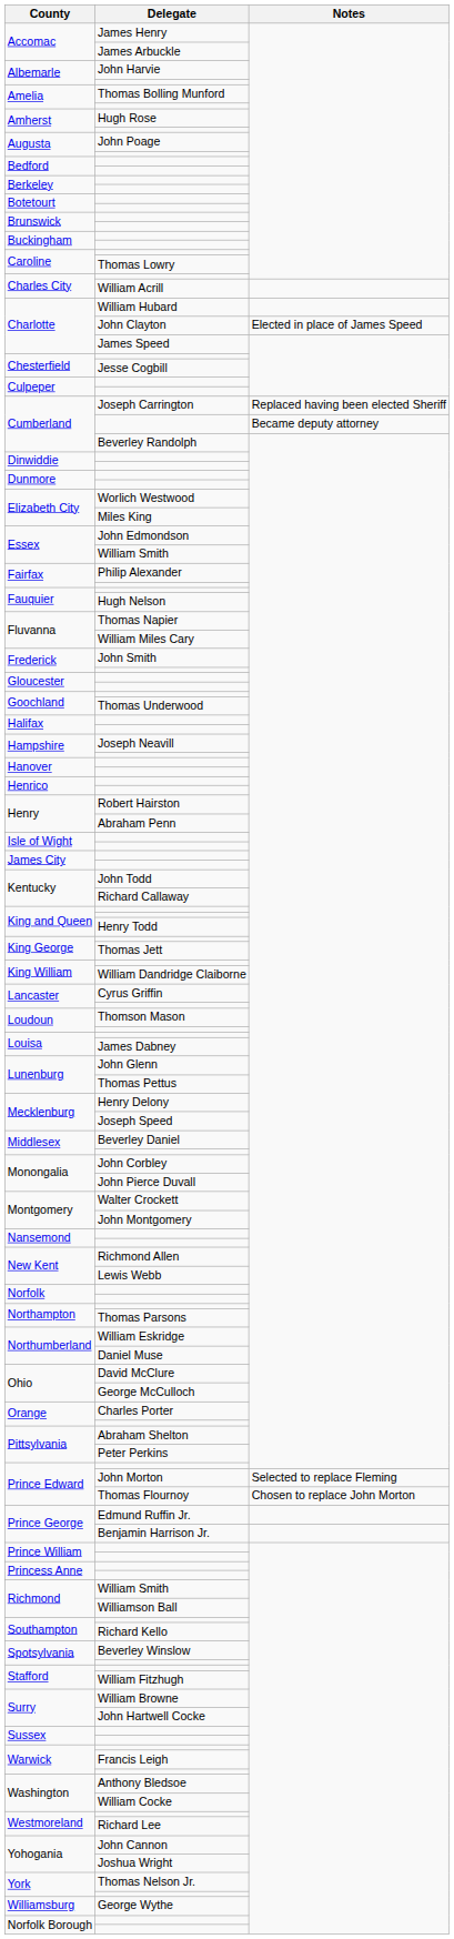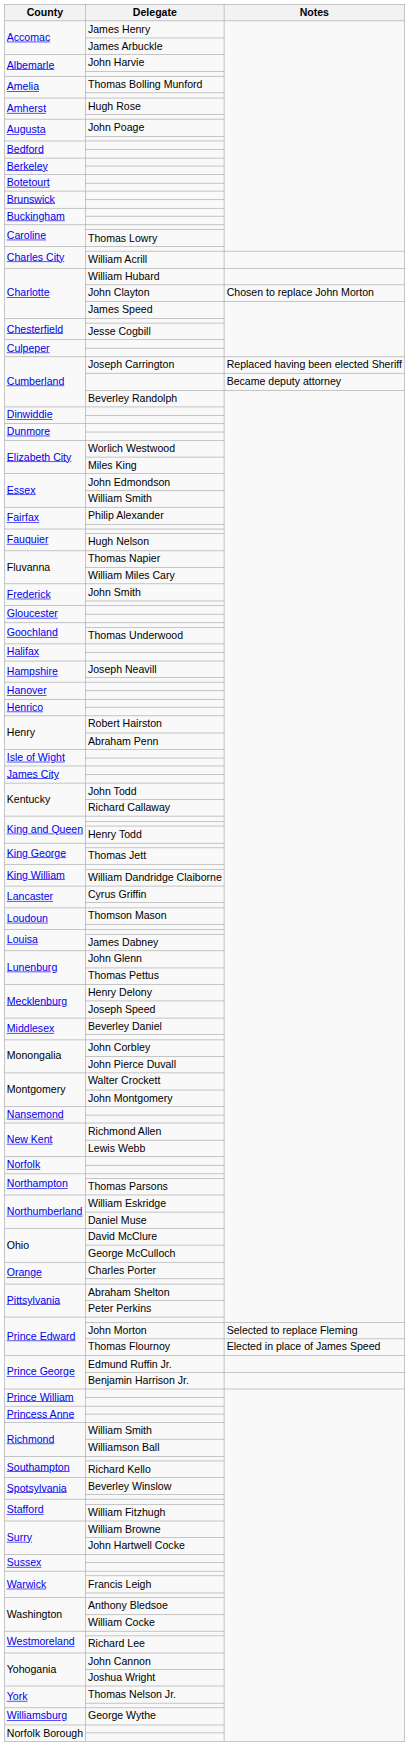 <table class="wikitable sortable">
 <tr>
 <th>County</th>
 <th>Delegate</th>
 <th>Notes</th>
 </tr>
 <tr>
 <td rowspan="2"><a href='#'>Accomac</a></td>
 <td>James Henry</td>
 </tr>
 <tr>
 <td>James Arbuckle</td>
 </tr>
 <tr>
 <td rowspan="2"><a href='#'>Albemarle</a></td>
 <td>John Harvie</td>
 </tr>
 <tr>
 <td></td>
 </tr>
 <tr>
 <td rowspan="2"><a href='#'>Amelia</a></td>
 <td>Thomas Bolling Munford</td>
 </tr>
 <tr>
 <td></td>
 </tr>
 <tr>
 <td rowspan="2"><a href='#'>Amherst</a></td>
 <td>Hugh Rose</td>
 </tr>
 <tr>
 <td></td>
 </tr>
 <tr>
 <td rowspan="2"><a href='#'>Augusta</a></td>
 <td>John Poage</td>
 </tr>
 <tr>
 <td></td>
 </tr>
 <tr>
 <td rowspan="2"><a href='#'>Bedford</a></td>
 <td></td>
 </tr>
 <tr>
 <td></td>
 </tr>
 <tr>
 <td rowspan="2"><a href='#'>Berkeley</a></td>
 <td></td>
 </tr>
 <tr>
 <td></td>
 </tr>
 <tr>
 <td rowspan="2"><a href='#'>Botetourt</a></td>
 <td></td>
 </tr>
 <tr>
 <td></td>
 </tr>
 <tr>
 <td rowspan="2"><a href='#'>Brunswick</a></td>
 <td></td>
 </tr>
 <tr>
 <td></td>
 </tr>
 <tr>
 <td rowspan="2"><a href='#'>Buckingham</a></td>
 <td></td>
 </tr>
 <tr>
 <td></td>
 </tr>
 <tr>
 <td rowspan="2"><a href='#'>Caroline</a></td>
 <td></td>
 </tr>
 <tr>
 <td>Thomas Lowry</td>
 </tr>
 <tr>
 <td rowspan="2"><a href='#'>Charles City</a></td>
 <td></td>
 </tr>
 <tr>
 <td>William Acrill</td>
 <td></td>
 </tr>
 <tr>
 <td rowspan="3"><a href='#'>Charlotte</a></td>
 <td>William Hubard</td>
 </tr>
 <tr>
 <td>John Clayton</td>
-<td>Elected in place of James Speed</td>
+<td>Chosen to replace John Morton</td>
 </tr>
 <tr>
 <td>James Speed</td>
 </tr>
 <tr>
 <td rowspan="2"><a href='#'>Chesterfield</a></td>
 <td></td>
 </tr>
 <tr>
 <td>Jesse Cogbill</td>
 </tr>
 <tr>
 <td rowspan="2"><a href='#'>Culpeper</a></td>
 <td></td>
 </tr>
 <tr>
 <td></td>
 </tr>
 <tr>
 <td rowspan="3"><a href='#'>Cumberland</a></td>
 <td>Joseph Carrington</td>
 <td>Replaced having been elected Sheriff</td>
 </tr>
 <tr>
 <td></td>
 <td>Became deputy attorney</td>
 </tr>
 <tr>
 <td>Beverley Randolph</td>
 </tr>
 <tr>
 <td rowspan="2"><a href='#'>Dinwiddie</a></td>
 <td></td>
 </tr>
 <tr>
 <td></td>
 </tr>
 <tr>
 <td rowspan="2"><a href='#'>Dunmore</a></td>
 <td></td>
 </tr>
 <tr>
 <td></td>
 </tr>
 <tr>
 <td rowspan="2"><a href='#'>Elizabeth City</a></td>
 <td>Worlich Westwood</td>
 </tr>
 <tr>
 <td>Miles King</td>
 </tr>
 <tr>
 <td rowspan="2"><a href='#'>Essex</a></td>
 <td>John Edmondson</td>
 </tr>
 <tr>
 <td>William Smith</td>
 </tr>
 <tr>
 <td rowspan="2"><a href='#'>Fairfax</a></td>
 <td>Philip Alexander</td>
 </tr>
 <tr>
 <td></td>
 </tr>
 <tr>
 <td rowspan="2"><a href='#'>Fauquier</a></td>
 <td></td>
 </tr>
 <tr>
 <td>Hugh Nelson</td>
 </tr>
 <tr>
 <td rowspan="2">Fluvanna</td>
 <td>Thomas Napier</td>
 </tr>
 <tr>
 <td>William Miles Cary</td>
 </tr>
 <tr>
 <td rowspan="2"><a href='#'>Frederick</a></td>
 <td>John Smith</td>
 </tr>
 <tr>
 <td></td>
 </tr>
 <tr>
 <td rowspan="2"><a href='#'>Gloucester</a></td>
 <td></td>
 </tr>
 <tr>
 <td></td>
 </tr>
 <tr>
 <td rowspan="2"><a href='#'>Goochland</a></td>
 <td></td>
 </tr>
 <tr>
 <td>Thomas Underwood</td>
 </tr>
 <tr>
 <td rowspan="2"><a href='#'>Halifax</a></td>
 <td></td>
 </tr>
 <tr>
 <td></td>
 </tr>
 <tr>
 <td rowspan="2"><a href='#'>Hampshire</a></td>
 <td>Joseph Neavill</td>
 </tr>
 <tr>
 <td></td>
 </tr>
 <tr>
 <td rowspan="2"><a href='#'>Hanover</a></td>
 <td></td>
 </tr>
 <tr>
 <td></td>
 </tr>
 <tr>
 <td rowspan="2"><a href='#'>Henrico</a></td>
 <td></td>
 </tr>
 <tr>
 <td></td>
 </tr>
 <tr>
 <td rowspan="2">Henry</td>
 <td>Robert Hairston</td>
 </tr>
 <tr>
 <td>Abraham Penn</td>
 </tr>
 <tr>
 <td rowspan="2"><a href='#'>Isle of Wight</a></td>
 <td></td>
 </tr>
 <tr>
 <td></td>
 </tr>
 <tr>
 <td rowspan="2"><a href='#'>James City</a></td>
 <td></td>
 </tr>
 <tr>
 <td></td>
 </tr>
 <tr>
 <td rowspan="2">Kentucky</td>
 <td>John Todd</td>
 </tr>
 <tr>
 <td>Richard Callaway</td>
 </tr>
 <tr>
 <td rowspan="3"><a href='#'>King and Queen</a></td>
 <td></td>
 </tr>
 <tr>
 <td></td>
 </tr>
 <tr>
 <td>Henry Todd</td>
 </tr>
 <tr>
 <td rowspan="2"><a href='#'>King George</a></td>
 <td></td>
 </tr>
 <tr>
 <td>Thomas Jett</td>
 </tr>
 <tr>
 <td rowspan="2"><a href='#'>King William</a></td>
 <td></td>
 </tr>
 <tr>
 <td>William Dandridge Claiborne</td>
 </tr>
 <tr>
 <td rowspan="2"><a href='#'>Lancaster</a></td>
 <td>Cyrus Griffin</td>
 </tr>
 <tr>
 <td></td>
 </tr>
 <tr>
 <td rowspan="2"><a href='#'>Loudoun</a></td>
 <td>Thomson Mason</td>
 </tr>
 <tr>
 <td></td>
 </tr>
 <tr>
 <td rowspan="2"><a href='#'>Louisa</a></td>
 <td></td>
 </tr>
 <tr>
 <td>James Dabney</td>
 </tr>
 <tr>
 <td rowspan="2"><a href='#'>Lunenburg</a></td>
 <td>John Glenn</td>
 </tr>
 <tr>
 <td>Thomas Pettus</td>
 </tr>
 <tr>
 <td rowspan="2"><a href='#'>Mecklenburg</a></td>
 <td>Henry Delony</td>
 </tr>
 <tr>
 <td>Joseph Speed</td>
 </tr>
 <tr>
 <td rowspan="2"><a href='#'>Middlesex</a></td>
 <td>Beverley Daniel</td>
 </tr>
 <tr>
 <td></td>
 </tr>
 <tr>
 <td rowspan="2">Monongalia</td>
 <td>John Corbley</td>
 </tr>
 <tr>
 <td>John Pierce Duvall</td>
 </tr>
 <tr>
 <td rowspan="2">Montgomery</td>
 <td>Walter Crockett</td>
 </tr>
 <tr>
 <td>John Montgomery</td>
 </tr>
 <tr>
 <td rowspan="2"><a href='#'>Nansemond</a></td>
 <td></td>
 </tr>
 <tr>
 <td></td>
 </tr>
 <tr>
 <td rowspan="2"><a href='#'>New Kent</a></td>
 <td>Richmond Allen</td>
 </tr>
 <tr>
 <td>Lewis Webb</td>
 </tr>
 <tr>
 <td rowspan="2"><a href='#'>Norfolk</a></td>
 <td></td>
 </tr>
 <tr>
 <td></td>
 </tr>
 <tr>
 <td rowspan="2"><a href='#'>Northampton</a></td>
 <td></td>
 </tr>
 <tr>
 <td>Thomas Parsons</td>
 </tr>
 <tr>
 <td rowspan="2"><a href='#'>Northumberland</a></td>
 <td>William Eskridge</td>
 </tr>
 <tr>
 <td>Daniel Muse</td>
 </tr>
 <tr>
 <td rowspan="2">Ohio</td>
 <td>David McClure</td>
 </tr>
 <tr>
 <td>George McCulloch</td>
 </tr>
 <tr>
 <td rowspan="2"><a href='#'>Orange</a></td>
 <td>Charles Porter</td>
 </tr>
 <tr>
 <td></td>
 </tr>
 <tr>
 <td rowspan="2"><a href='#'>Pittsylvania</a></td>
 <td>Abraham Shelton</td>
 </tr>
 <tr>
 <td>Peter Perkins</td>
 </tr>
 <tr>
 <td rowspan="3"><a href='#'>Prince Edward</a></td>
 <td></td>
 </tr>
 <tr>
 <td>John Morton</td>
 <td>Selected to replace Fleming</td>
 </tr>
 <tr>
 <td>Thomas Flournoy</td>
-<td>Chosen to replace John Morton</td>
+<td>Elected in place of James Speed</td>
 </tr>
 <tr>
 <td rowspan="2"><a href='#'>Prince George</a></td>
 <td>Edmund Ruffin Jr.</td>
 <td></td>
 </tr>
 <tr>
 <td>Benjamin Harrison Jr.</td>
 <td></td>
 </tr>
 <tr>
 <td rowspan="2"><a href='#'>Prince William</a></td>
 <td></td>
 </tr>
 <tr>
 <td></td>
 </tr>
 <tr>
 <td rowspan="2"><a href='#'>Princess Anne</a></td>
 <td></td>
 </tr>
 <tr>
 <td></td>
 </tr>
 <tr>
 <td rowspan="2"><a href='#'>Richmond</a></td>
 <td>William Smith</td>
 </tr>
 <tr>
 <td>Williamson Ball</td>
 </tr>
 <tr>
 <td rowspan="2"><a href='#'>Southampton</a></td>
 <td></td>
 </tr>
 <tr>
 <td>Richard Kello</td>
 </tr>
 <tr>
 <td rowspan="2"><a href='#'>Spotsylvania</a></td>
 <td>Beverley Winslow</td>
 </tr>
 <tr>
 <td></td>
 </tr>
 <tr>
 <td rowspan="2"><a href='#'>Stafford</a></td>
 <td></td>
 </tr>
 <tr>
 <td>William Fitzhugh</td>
 </tr>
 <tr>
 <td rowspan="2"><a href='#'>Surry</a></td>
 <td>William Browne</td>
 </tr>
 <tr>
 <td>John Hartwell Cocke</td>
 </tr>
 <tr>
 <td rowspan="2"><a href='#'>Sussex</a></td>
 <td></td>
 </tr>
 <tr>
 <td></td>
 </tr>
 <tr>
 <td rowspan="3"><a href='#'>Warwick</a></td>
 <td></td>
 </tr>
 <tr>
 <td>Francis Leigh</td>
 </tr>
 <tr>
 <td></td>
 </tr>
 <tr>
 <td rowspan="2">Washington</td>
 <td>Anthony Bledsoe</td>
 </tr>
 <tr>
 <td>William Cocke</td>
 </tr>
 <tr>
 <td rowspan="2"><a href='#'>Westmoreland</a></td>
 <td></td>
 </tr>
 <tr>
 <td>Richard Lee</td>
 </tr>
 <tr>
 <td rowspan="2">Yohogania</td>
 <td>John Cannon</td>
 </tr>
 <tr>
 <td>Joshua Wright</td>
 </tr>
 <tr>
 <td rowspan="2"><a href='#'>York</a></td>
 <td>Thomas Nelson Jr.</td>
 </tr>
 <tr>
 <td></td>
 </tr>
 <tr>
 <td><a href='#'>Williamsburg</a></td>
 <td>George Wythe</td>
 </tr>
 <tr>
 <td rowspan="2">Norfolk Borough</td>
 <td></td>
 </tr>
 <tr>
 <td></td>
 </tr>
 </table>
